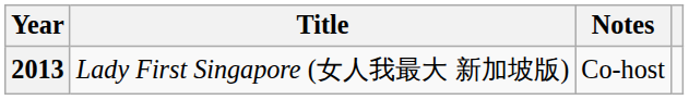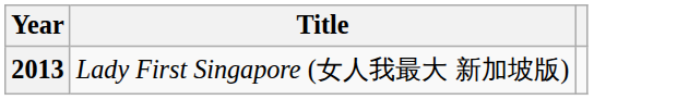 <table class="wikitable sortable plainrowheaders">
 <tr>
 <th scope="col">Year</th>
 <th scope="col">Title</th>
-<th scope="col" class="unsortable">Notes</th>
 <th scope="col" class="unsortable"></th>
 </tr>
 <tr>
 <th scope="row">2013</th>
 <td><em>Lady First Singapore</em> (女人我最大 新加坡版)</td>
-<td>Co-host</td>
 <td></td>
 </tr>
 </table>
